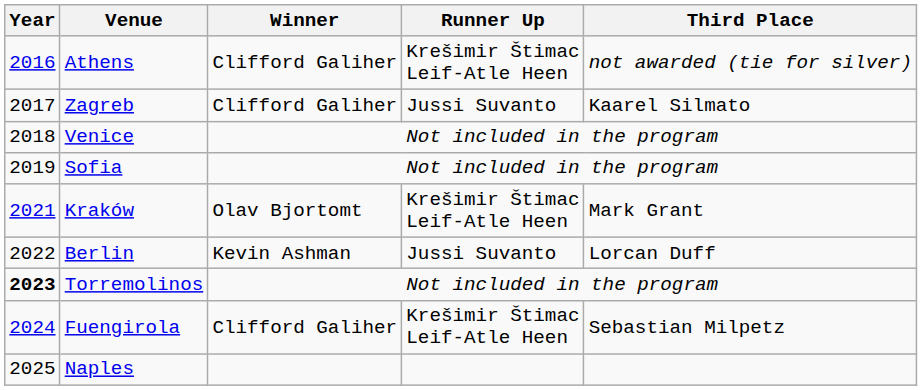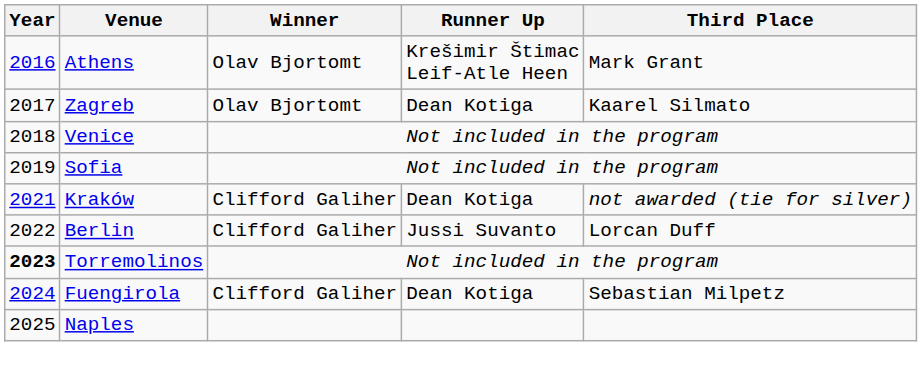 <table class="wikitable" border="1">
 <tr>
 <th>Year</th>
 <th>Venue</th>
 <th>Winner</th>
 <th>Runner Up</th>
 <th>Third Place</th>
 </tr>
 <tr>
 <td><a href='#'>2016</a></td>
 <td> <a href='#'>Athens</a></td>
-<td> Clifford Galiher</td>
+<td> Olav Bjortomt</td>
 <td> Krešimir Štimac <br>  Leif-Atle Heen</td>
-<td><em>not awarded (tie for silver)</em></td>
+<td> Mark Grant</td>
 </tr>
 <tr>
 <td>2017</td>
 <td> <a href='#'>Zagreb</a></td>
-<td> Clifford Galiher</td>
-<td> Jussi Suvanto</td>
+<td> Olav Bjortomt</td>
+<td> Dean Kotiga</td>
 <td> Kaarel Silmato</td>
 </tr>
 <tr>
 <td>2018</td>
 <td> <a href='#'>Venice</a></td>
 <td colspan=3 align=center><em>Not included in the program</em></td>
 </tr>
 <tr>
 <td>2019</td>
 <td> <a href='#'>Sofia</a></td>
 <td colspan=3 align=center><em>Not included in the program</em></td>
 </tr>
 <tr>
 <td><a href='#'>2021</a></td>
 <td> <a href='#'>Kraków</a></td>
-<td> Olav Bjortomt</td>
-<td> Krešimir Štimac <br>  Leif-Atle Heen</td>
-<td> Mark Grant</td>
+<td> Clifford Galiher</td>
+<td> Dean Kotiga</td>
+<td><em>not awarded (tie for silver)</em></td>
 </tr>
 <tr>
 <td>2022</td>
 <td> <a href='#'>Berlin</a></td>
-<td> Kevin Ashman</td>
+<td> Clifford Galiher</td>
 <td> Jussi Suvanto</td>
 <td> Lorcan Duff</td>
 </tr>
 <tr>
 <td><strong>2023</strong></td>
 <td> <a href='#'>Torremolinos</a></td>
 <td colspan=3 align=center><em>Not included in the program</em></td>
 </tr>
 <tr>
 <td><a href='#'>2024</a></td>
 <td> <a href='#'>Fuengirola</a></td>
 <td> Clifford Galiher</td>
-<td> Krešimir Štimac <br>  Leif-Atle Heen</td>
+<td> Dean Kotiga</td>
 <td> Sebastian Milpetz</td>
 </tr>
 <tr>
 <td>2025</td>
 <td> <a href='#'>Naples</a></td>
 <td></td>
 <td></td>
 <td></td>
 </tr>
 </table>
